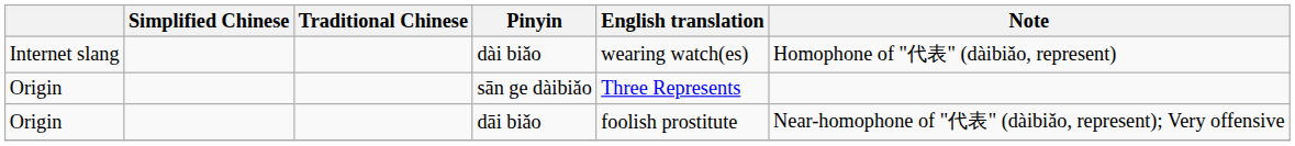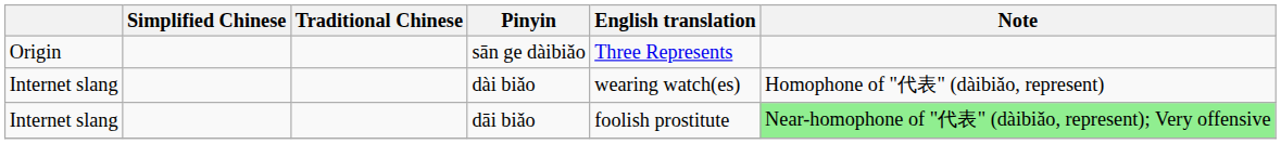 <table class="wikitable">
 <tr>
 <th></th>
 <th>Simplified Chinese</th>
 <th>Traditional Chinese</th>
 <th>Pinyin</th>
 <th>English translation</th>
 <th>Note</th>
 </tr>
 <tr>
+<td>Origin</td>
+<td></td>
+<td></td>
+<td>sān ge dàibiǎo</td>
+<td><a href='#'>Three Represents</a></td>
+<td></td>
+</tr>
+<tr>
 <td>Internet slang</td>
 <td></td>
 <td></td>
 <td>dài biǎo</td>
 <td>wearing watch(es)</td>
 <td>Homophone of "代表" (dàibiǎo, represent)</td>
 </tr>
 <tr>
-<td>Origin</td>
-<td></td>
-<td></td>
-<td>sān ge dàibiǎo</td>
-<td><a href='#'>Three Represents</a></td>
-<td></td>
-</tr>
-<tr>
-<td>Origin</td>
+<td>Internet slang</td>
 <td></td>
 <td></td>
 <td>dāi biǎo</td>
 <td>foolish prostitute</td>
-<td>Near-homophone of "代表" (dàibiǎo, represent); Very offensive</td>
+<td style="background: lightgreen;">Near-homophone of "代表" (dàibiǎo, represent); Very offensive</td>
 </tr>
 <tr>
 </tr>
 </table>
